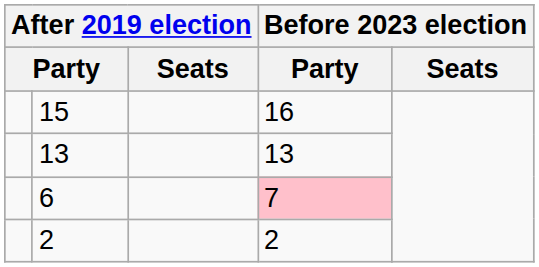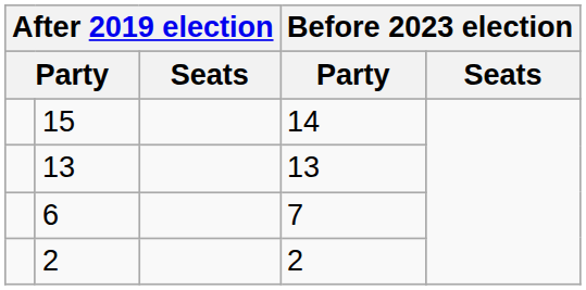 <table class="wikitable">
 <tr>
 <th colspan="3">After <a href='#'>2019 election</a></th>
 <th colspan="3">Before 2023 election</th>
 </tr>
 <tr>
 <th colspan="2">Party</th>
 <th>Seats</th>
 <th colspan="2">Party</th>
 <th>Seats</th>
 </tr>
 <tr>
 <td></td>
 <td>15</td>
 <td></td>
-<td>16</td>
+<td>14</td>
 </tr>
 <tr>
 <td></td>
 <td>13</td>
 <td></td>
 <td>13</td>
 </tr>
 <tr>
 <td></td>
 <td>6</td>
 <td></td>
-<td style="background: pink;">7</td>
+<td>7</td>
 </tr>
 <tr>
 <td></td>
 <td>2</td>
 <td></td>
 <td>2</td>
 </tr>
 </table>
